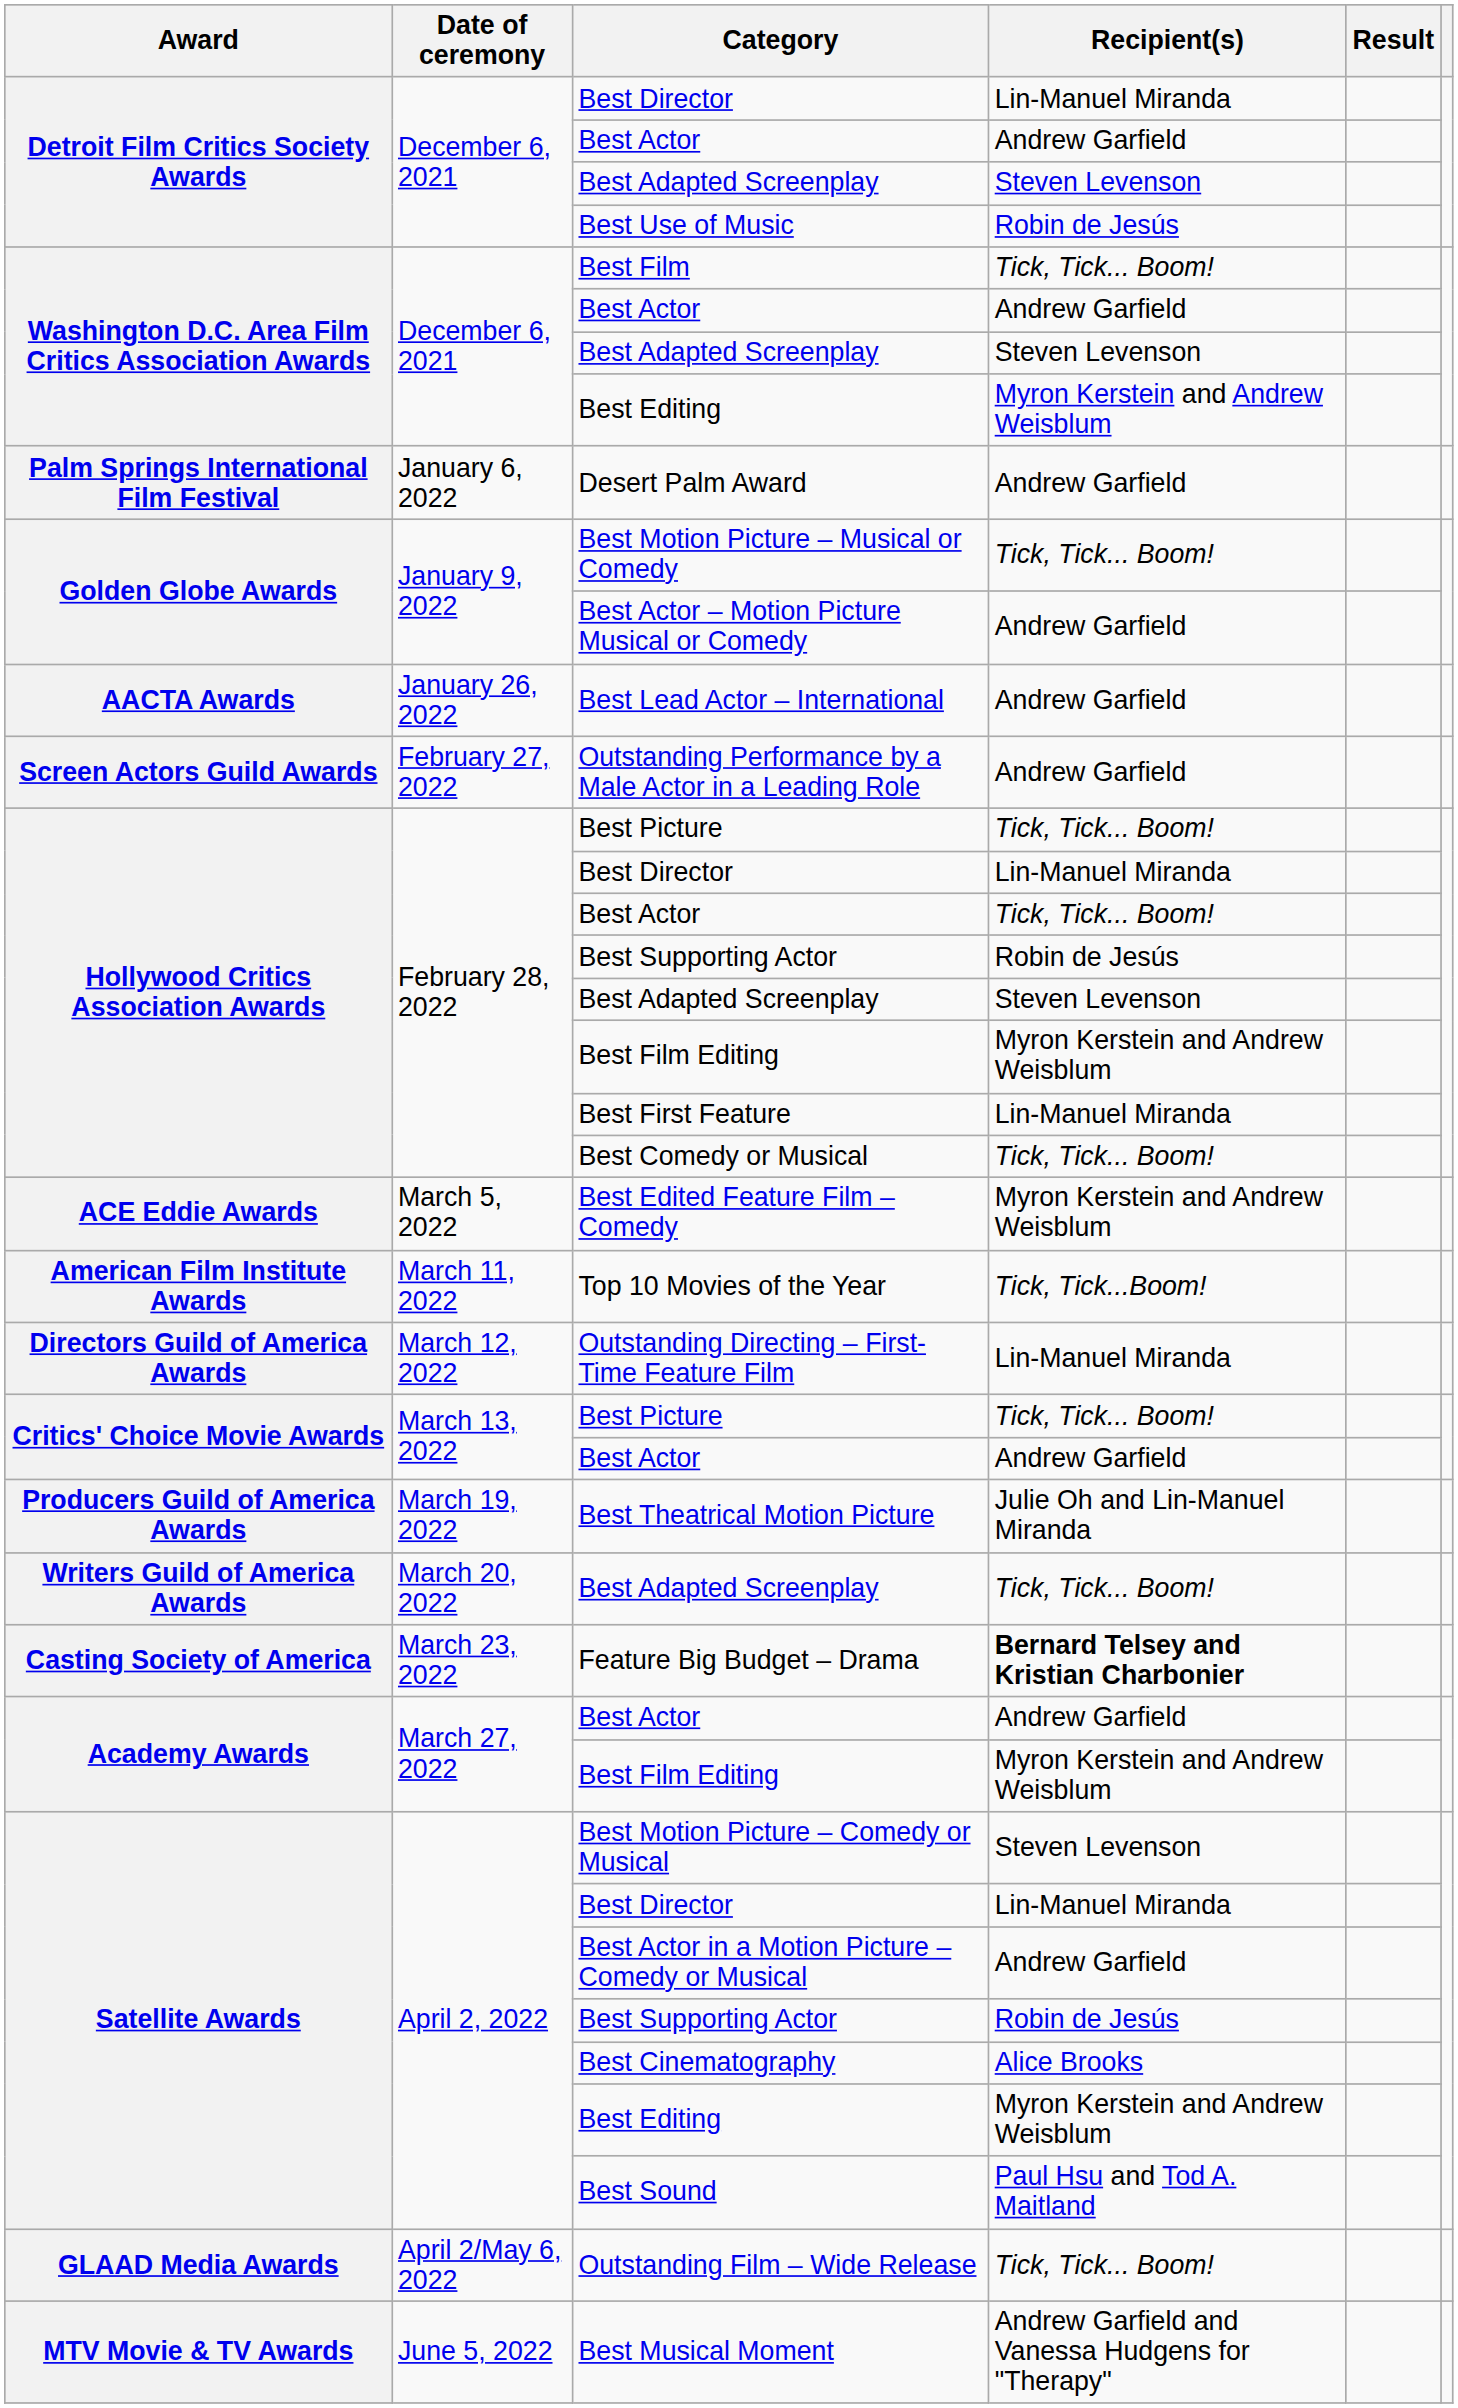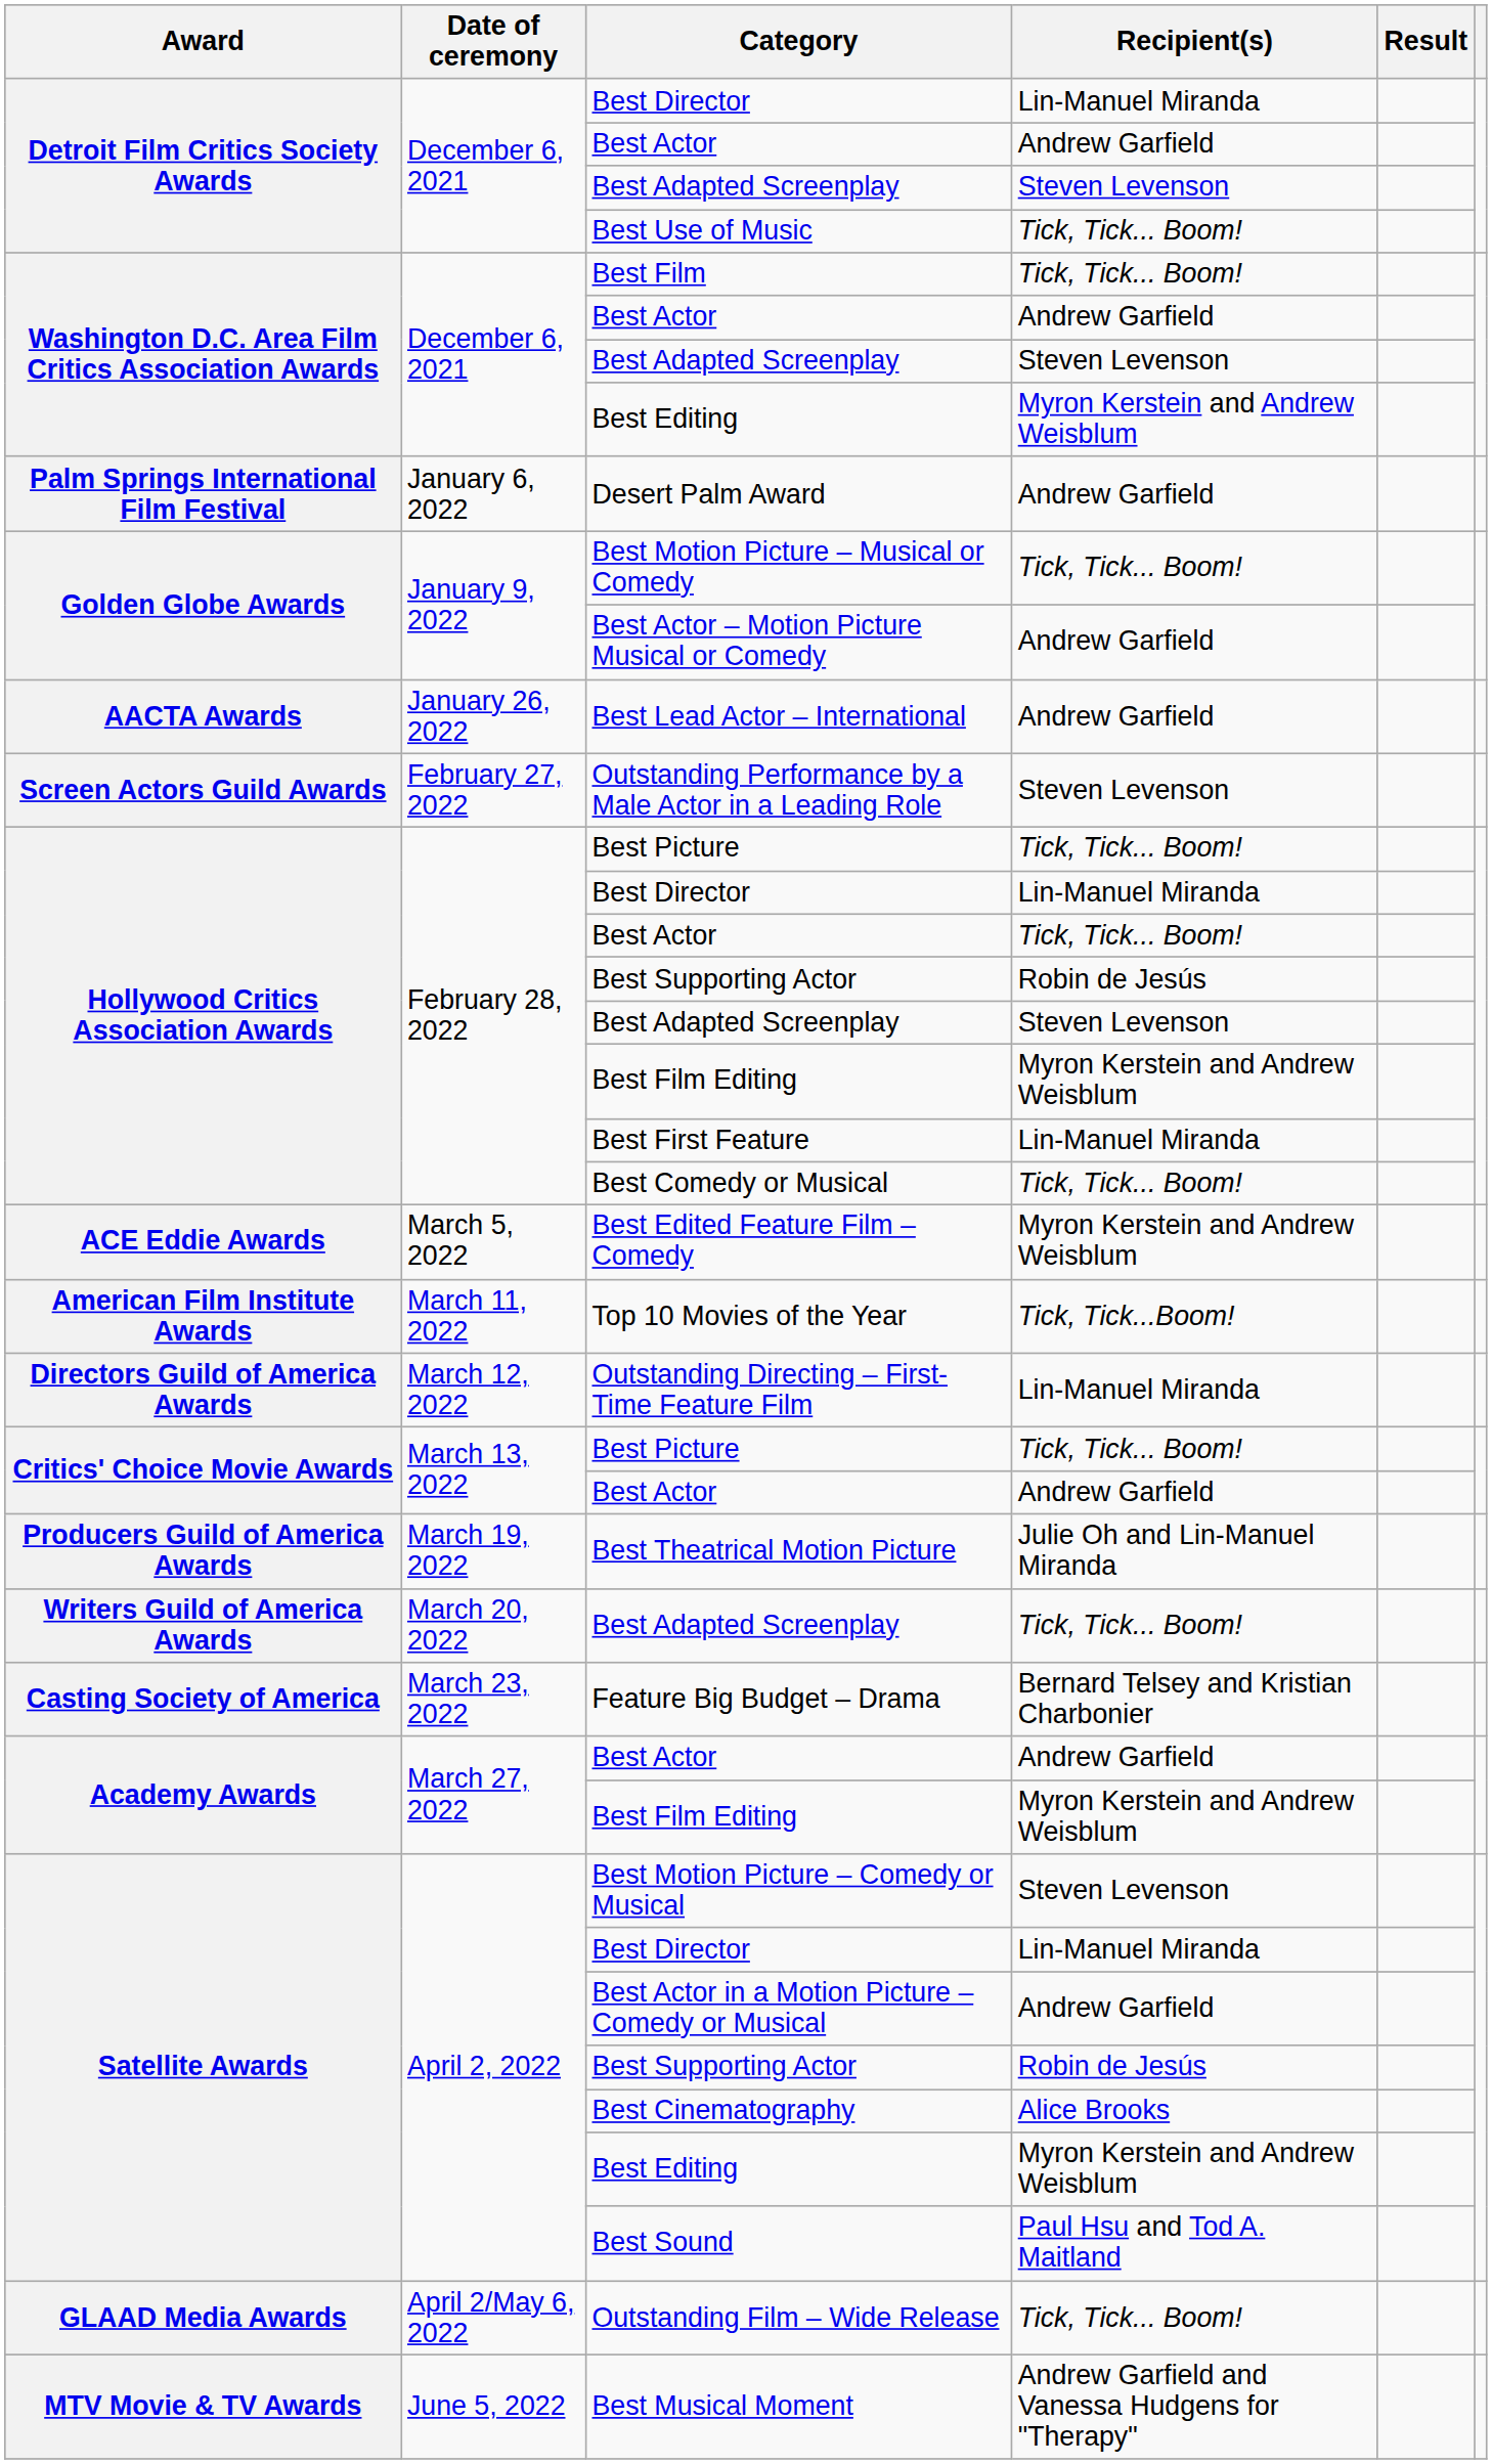 <table class="wikitable plainrowheaders">
 <tr>
 <th>Award</th>
 <th>Date of ceremony</th>
 <th>Category</th>
 <th>Recipient(s)</th>
 <th>Result</th>
 <th></th>
 </tr>
 <tr>
 <th scope="row" rowspan="4"><a href='#'>Detroit Film Critics Society Awards</a></th>
 <td rowspan="4"><a href='#'>December 6, 2021</a></td>
 <td><a href='#'>Best Director</a></td>
 <td>Lin-Manuel Miranda</td>
 <td></td>
 <td rowspan="4" align="center"></td>
 </tr>
 <tr>
 <td><a href='#'>Best Actor</a></td>
 <td>Andrew Garfield</td>
 <td></td>
 </tr>
 <tr>
 <td><a href='#'>Best Adapted Screenplay</a></td>
 <td><a href='#'>Steven Levenson</a></td>
 <td></td>
 </tr>
 <tr>
 <td><a href='#'>Best Use of Music</a></td>
-<td><a href='#'>Robin de Jesús</a></td>
+<td><em>Tick, Tick... Boom!</em></td>
 <td></td>
 </tr>
 <tr>
 <th scope="row" rowspan="4"><a href='#'>Washington D.C. Area Film Critics Association Awards</a></th>
 <td rowspan="4"><a href='#'>December 6, 2021</a></td>
 <td><a href='#'>Best Film</a></td>
 <td><em>Tick, Tick... Boom!</em></td>
 <td></td>
 <td align="center" rowspan="4"></td>
 </tr>
 <tr>
 <td><a href='#'>Best Actor</a></td>
 <td>Andrew Garfield</td>
 <td></td>
 </tr>
 <tr>
 <td><a href='#'>Best Adapted Screenplay</a></td>
 <td>Steven Levenson</td>
 <td></td>
 </tr>
 <tr>
 <td>Best Editing</td>
 <td><a href='#'>Myron Kerstein</a> and <a href='#'>Andrew Weisblum</a></td>
 <td></td>
 </tr>
 <tr>
 <th scope="row"><a href='#'>Palm Springs International Film Festival</a></th>
 <td>January 6, 2022</td>
 <td>Desert Palm Award</td>
 <td>Andrew Garfield</td>
 <td></td>
 <td align="center"></td>
 </tr>
 <tr>
 <th scope="row" rowspan="2"><a href='#'>Golden Globe Awards</a></th>
 <td rowspan="2"><a href='#'>January 9, 2022</a></td>
 <td><a href='#'>Best Motion Picture – Musical or Comedy</a></td>
 <td><em>Tick, Tick... Boom!</em></td>
 <td></td>
 <td rowspan="2" align="center"></td>
 </tr>
 <tr>
 <td><a href='#'>Best Actor – Motion Picture Musical or Comedy</a></td>
 <td>Andrew Garfield</td>
 <td></td>
 </tr>
 <tr>
 <th scope="row"><a href='#'>AACTA Awards</a></th>
 <td><a href='#'>January 26, 2022</a></td>
 <td><a href='#'>Best Lead Actor – International</a></td>
 <td>Andrew Garfield</td>
 <td></td>
 <td align="center"></td>
 </tr>
 <tr>
 <th scope="row"><a href='#'>Screen Actors Guild Awards</a></th>
 <td><a href='#'>February 27, 2022</a></td>
 <td><a href='#'>Outstanding Performance by a Male Actor in a Leading Role</a></td>
-<td>Andrew Garfield</td>
+<td>Steven Levenson</td>
 <td></td>
 <td align="center"></td>
 </tr>
 <tr>
 <th scope="row" rowspan="8"><a href='#'>Hollywood Critics Association Awards</a></th>
 <td rowspan="8">February 28, 2022</td>
 <td>Best Picture</td>
 <td><em>Tick, Tick... Boom!</em></td>
 <td></td>
 <td rowspan="8" align="center"></td>
 </tr>
 <tr>
 <td>Best Director</td>
 <td>Lin-Manuel Miranda</td>
 <td></td>
 </tr>
 <tr>
 <td>Best Actor</td>
 <td><em>Tick, Tick... Boom!</em></td>
 <td></td>
 </tr>
 <tr>
 <td>Best Supporting Actor</td>
 <td>Robin de Jesús</td>
 <td></td>
 </tr>
 <tr>
 <td>Best Adapted Screenplay</td>
 <td>Steven Levenson</td>
 <td></td>
 </tr>
 <tr>
 <td>Best Film Editing</td>
 <td>Myron Kerstein and Andrew Weisblum</td>
 <td></td>
 </tr>
 <tr>
 <td>Best First Feature</td>
 <td>Lin-Manuel Miranda</td>
 <td></td>
 </tr>
 <tr>
 <td>Best Comedy or Musical</td>
 <td><em>Tick, Tick... Boom!</em></td>
 <td></td>
 </tr>
 <tr>
 <th scope="row"><a href='#'>ACE Eddie Awards</a></th>
 <td>March 5, 2022</td>
 <td><a href='#'>Best Edited Feature Film – Comedy</a></td>
 <td>Myron Kerstein and Andrew Weisblum</td>
 <td></td>
 <td></td>
 </tr>
 <tr>
 <th scope="row"><a href='#'>American Film Institute Awards</a></th>
 <td><a href='#'>March 11, 2022</a></td>
 <td>Top 10 Movies of the Year</td>
 <td><em>Tick, Tick...Boom!</em></td>
 <td></td>
 <td align="center"></td>
 </tr>
 <tr>
 <th scope="row"><a href='#'>Directors Guild of America Awards</a></th>
 <td><a href='#'>March 12, 2022</a></td>
 <td><a href='#'>Outstanding Directing – First-Time Feature Film</a></td>
 <td>Lin-Manuel Miranda</td>
 <td></td>
 <td></td>
 </tr>
 <tr>
 <th scope ="row" rowspan="2"><a href='#'>Critics' Choice Movie Awards</a></th>
 <td rowspan="2"><a href='#'>March 13, 2022</a></td>
 <td><a href='#'>Best Picture</a></td>
 <td><em>Tick, Tick... Boom!</em></td>
 <td></td>
 <td rowspan="2"></td>
 </tr>
 <tr>
 <td><a href='#'>Best Actor</a></td>
 <td>Andrew Garfield</td>
 <td></td>
 </tr>
 <tr>
 <th scope="row"><a href='#'>Producers Guild of America Awards</a></th>
 <td><a href='#'>March 19, 2022</a></td>
 <td><a href='#'>Best Theatrical Motion Picture</a></td>
 <td>Julie Oh and Lin-Manuel Miranda</td>
 <td></td>
 <td></td>
 </tr>
 <tr>
 <th scope="row"><a href='#'>Writers Guild of America Awards</a></th>
 <td><a href='#'>March 20, 2022</a></td>
 <td><a href='#'>Best Adapted Screenplay</a></td>
 <td><em>Tick, Tick... Boom!</em></td>
 <td></td>
 <td></td>
 </tr>
 <tr>
 <th scope="row"><a href='#'>Casting Society of America</a></th>
 <td><a href='#'>March 23, 2022</a></td>
 <td>Feature Big Budget – Drama</td>
-<td><strong>Bernard Telsey and Kristian Charbonier</strong></td>
+<td>Bernard Telsey and Kristian Charbonier</td>
 <td></td>
 <td align="center"></td>
 </tr>
 <tr>
 <th scope="row" rowspan="2"><a href='#'>Academy Awards</a></th>
 <td rowspan="2"><a href='#'>March 27, 2022</a></td>
 <td><a href='#'>Best Actor</a></td>
 <td>Andrew Garfield</td>
 <td></td>
 <td rowspan="2" align="center"></td>
 </tr>
 <tr>
 <td><a href='#'>Best Film Editing</a></td>
 <td>Myron Kerstein and Andrew Weisblum</td>
 <td></td>
 </tr>
 <tr>
 <th scope="row" rowspan="7"><a href='#'>Satellite Awards</a></th>
 <td rowspan="7"><a href='#'>April 2, 2022</a></td>
 <td><a href='#'>Best Motion Picture – Comedy or Musical</a></td>
 <td>Steven Levenson</td>
 <td></td>
 <td rowspan="7" align="center"></td>
 </tr>
 <tr>
 <td><a href='#'>Best Director</a></td>
 <td>Lin-Manuel Miranda</td>
 <td></td>
 </tr>
 <tr>
 <td><a href='#'>Best Actor in a Motion Picture – Comedy or Musical</a></td>
 <td>Andrew Garfield</td>
 <td></td>
 </tr>
 <tr>
 <td><a href='#'>Best Supporting Actor</a></td>
 <td><a href='#'>Robin de Jesús</a></td>
 <td></td>
 </tr>
 <tr>
 <td><a href='#'>Best Cinematography</a></td>
 <td><a href='#'>Alice Brooks</a></td>
 <td></td>
 </tr>
 <tr>
 <td><a href='#'>Best Editing</a></td>
 <td>Myron Kerstein and Andrew Weisblum</td>
 <td></td>
 </tr>
 <tr>
 <td><a href='#'>Best Sound</a></td>
 <td><a href='#'>Paul Hsu</a> and <a href='#'>Tod A. Maitland</a></td>
 <td></td>
 </tr>
 <tr>
 <th scope="row"><a href='#'>GLAAD Media Awards</a></th>
 <td><a href='#'>April 2/May 6, 2022</a></td>
 <td><a href='#'>Outstanding Film – Wide Release</a></td>
 <td><em>Tick, Tick... Boom!</em></td>
 <td></td>
 <td></td>
 </tr>
 <tr>
 <th scope="row"><a href='#'>MTV Movie & TV Awards</a></th>
 <td><a href='#'>June 5, 2022</a></td>
 <td><a href='#'>Best Musical Moment</a></td>
 <td>Andrew Garfield and Vanessa Hudgens for "Therapy"</td>
 <td></td>
 <td></td>
 </tr>
 </table>
